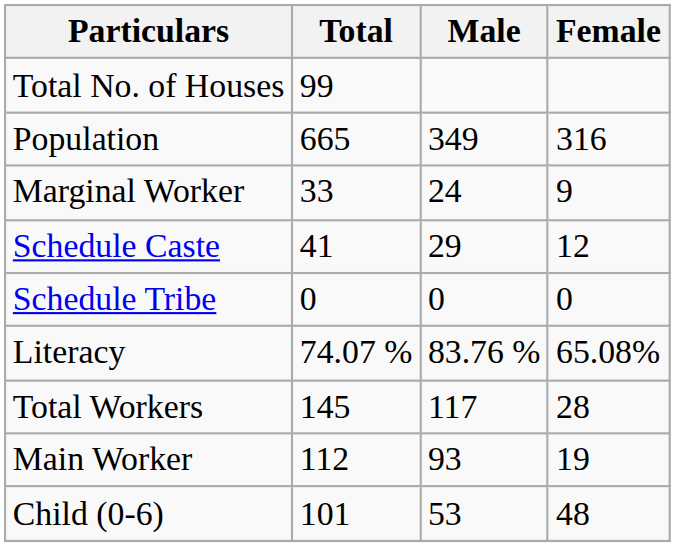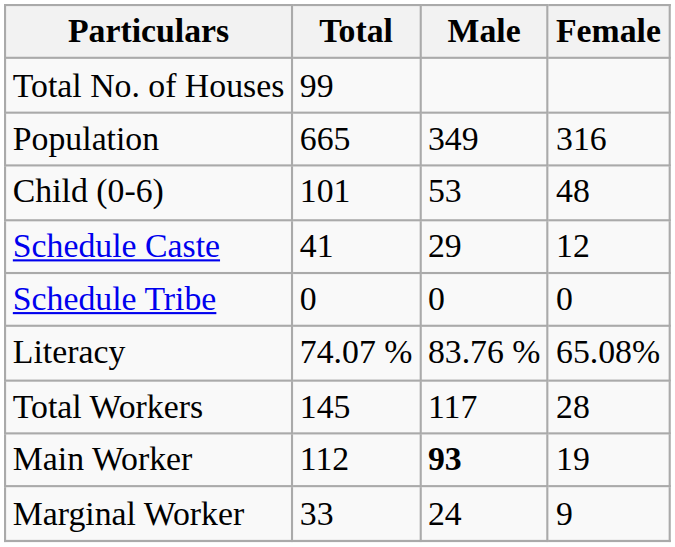 <table class="wikitable sortable">
 <tr>
 <th>Particulars</th>
 <th>Total</th>
 <th>Male</th>
 <th>Female</th>
 </tr>
 <tr>
 <td>Total No. of Houses</td>
 <td>99</td>
 <td></td>
 <td></td>
 </tr>
 <tr>
 <td>Population</td>
 <td>665</td>
 <td>349</td>
 <td>316</td>
 </tr>
 <tr>
-<td>Marginal Worker</td>
-<td>33</td>
-<td>24</td>
-<td>9</td>
+<td>Child (0-6)</td>
+<td>101</td>
+<td>53</td>
+<td>48</td>
 </tr>
 <tr>
 <td><a href='#'>Schedule Caste</a></td>
 <td>41</td>
 <td>29</td>
 <td>12</td>
 </tr>
 <tr>
 <td><a href='#'>Schedule Tribe</a></td>
 <td>0</td>
 <td>0</td>
 <td>0</td>
 </tr>
 <tr>
 <td>Literacy</td>
 <td>74.07 %</td>
 <td>83.76 %</td>
 <td>65.08%</td>
 </tr>
 <tr>
 <td>Total Workers</td>
 <td>145</td>
 <td>117</td>
 <td>28</td>
 </tr>
 <tr>
 <td>Main Worker</td>
 <td>112</td>
-<td>93</td>
+<td><strong>93</strong></td>
 <td>19</td>
 </tr>
 <tr>
-<td>Child (0-6)</td>
-<td>101</td>
-<td>53</td>
-<td>48</td>
+<td>Marginal Worker</td>
+<td>33</td>
+<td>24</td>
+<td>9</td>
 </tr>
 <tr>
 </tr>
 </table>
